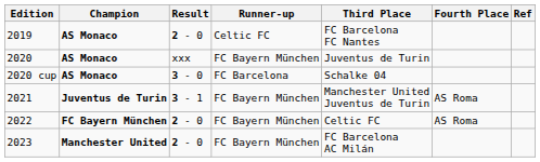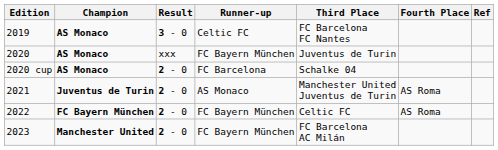 <table class="wikitable">
 <tr>
 <th>Edition</th>
 <th>Champion </th>
 <th>Result</th>
 <th>Runner-up</th>
 <th>Third Place</th>
 <th>Fourth Place</th>
 <th>Ref</th>
 </tr>
 <tr>
 <td>2019</td>
 <td><strong> AS Monaco</strong></td>
-<td><strong>2</strong> - 0</td>
+<td><strong>3</strong> - 0</td>
 <td> Celtic FC</td>
 <td> FC Barcelona<br> FC Nantes</td>
 <td></td>
 <td></td>
 </tr>
 <tr>
 <td>2020</td>
 <td><strong> AS Monaco</strong></td>
 <td>xxx</td>
 <td> FC Bayern München</td>
 <td> Juventus de Turin</td>
 <td></td>
 <td></td>
 </tr>
 <tr>
 <td>2020 cup</td>
 <td><strong> AS Monaco</strong></td>
-<td><strong>3</strong> - 0</td>
+<td><strong>2</strong> - 0</td>
 <td> FC Barcelona</td>
 <td> Schalke 04</td>
 <td></td>
 <td></td>
 </tr>
 <tr>
 <td>2021</td>
 <td><strong> Juventus de Turin</strong></td>
-<td><strong>3</strong> - 1</td>
-<td> FC Bayern München</td>
+<td><strong>2</strong> - 0</td>
+<td> AS Monaco</td>
 <td> Manchester United<br> Juventus de Turin</td>
 <td> AS Roma</td>
 <td></td>
 </tr>
 <tr>
 <td>2022</td>
 <td><strong> FC Bayern München</strong></td>
 <td><strong>2</strong> - 0</td>
 <td> FC Bayern München</td>
 <td> Celtic FC</td>
 <td> AS Roma</td>
 <td></td>
 </tr>
 <tr>
 <td>2023</td>
 <td><strong> Manchester United</strong></td>
 <td><strong>2</strong> - 0</td>
 <td> FC Bayern München</td>
 <td> FC Barcelona<br> AC Milán</td>
 <td></td>
 <td></td>
 </tr>
 </table>
